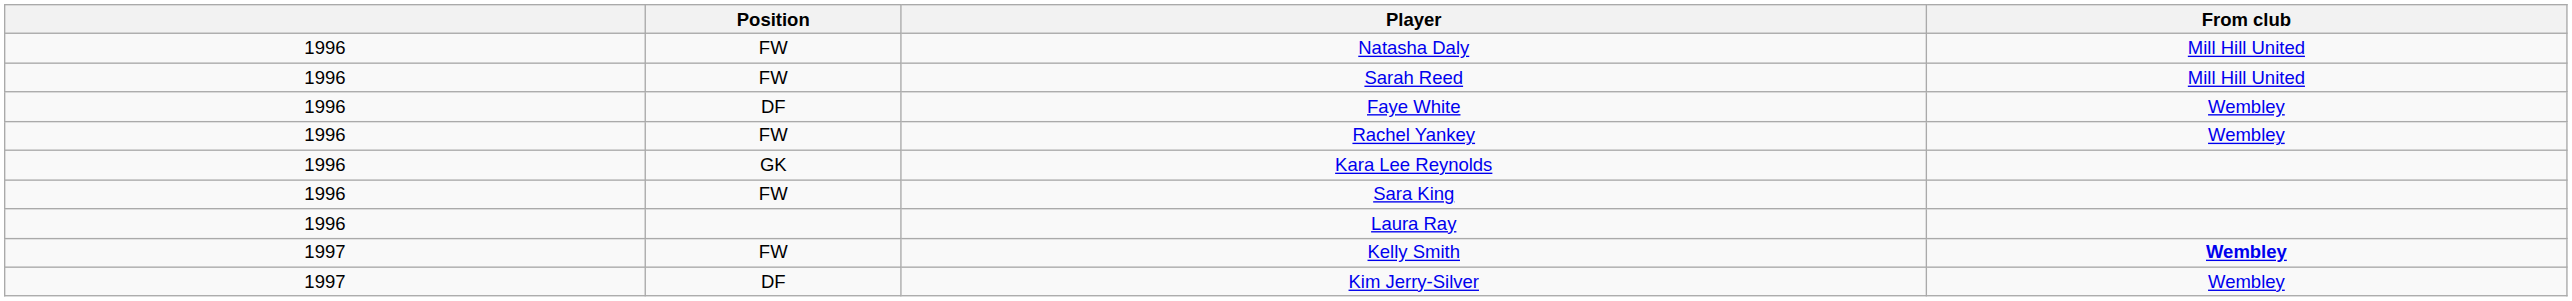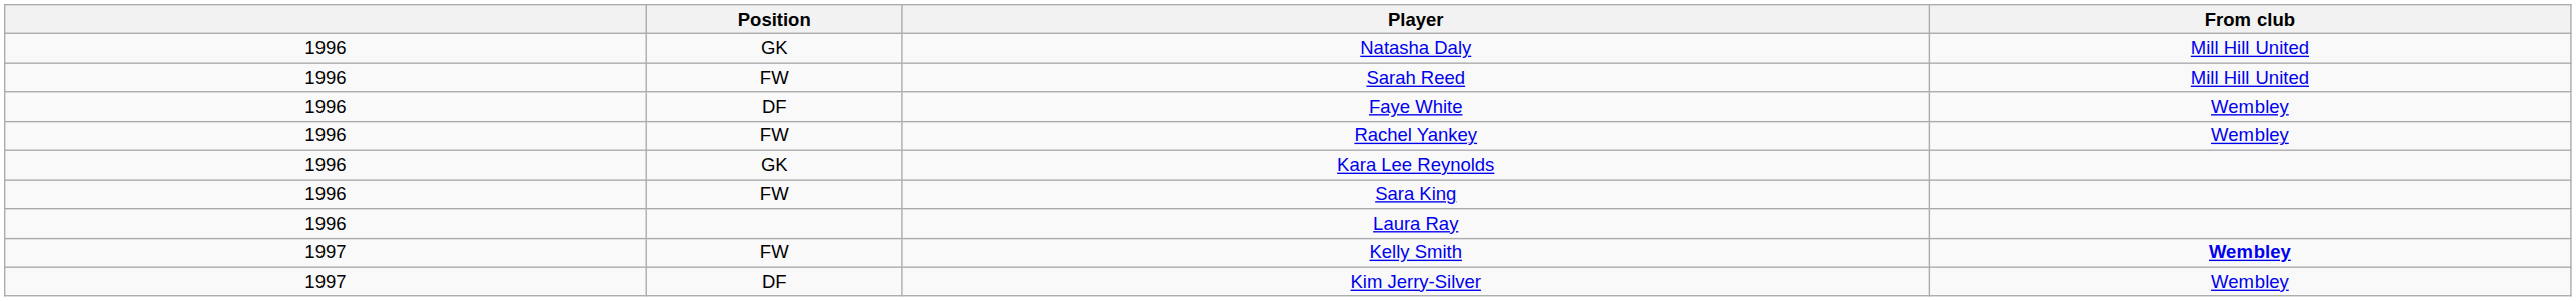 <table class="wikitable sortable" style="width:95%; text-align:center; font-size:85%; text-align:center;">
 <tr>
 <th width="25%"></th>
 <th width="10%">Position</th>
 <th>Player</th>
 <th width="25%">From club</th>
 </tr>
 <tr>
 <td>1996</td>
-<td>FW</td>
+<td>GK</td>
 <td> <a href='#'>Natasha Daly</a></td>
 <td> <a href='#'>Mill Hill United</a></td>
 </tr>
 <tr>
 <td>1996</td>
 <td>FW</td>
 <td> <a href='#'>Sarah Reed</a></td>
 <td> <a href='#'>Mill Hill United</a></td>
 </tr>
 <tr>
 <td>1996</td>
 <td>DF</td>
 <td> <a href='#'>Faye White</a></td>
 <td> <a href='#'>Wembley</a></td>
 </tr>
 <tr>
 <td>1996</td>
 <td>FW</td>
 <td> <a href='#'>Rachel Yankey</a></td>
 <td> <a href='#'>Wembley</a></td>
 </tr>
 <tr>
 <td>1996</td>
 <td>GK</td>
 <td> <a href='#'>Kara Lee Reynolds</a></td>
 <td></td>
 </tr>
 <tr>
 <td>1996</td>
 <td>FW</td>
 <td><a href='#'>Sara King</a></td>
 <td></td>
 </tr>
 <tr>
 <td>1996</td>
 <td></td>
 <td><a href='#'>Laura Ray</a></td>
 <td></td>
 </tr>
 <tr>
 <td>1997</td>
 <td>FW</td>
 <td><em></em> <a href='#'>Kelly Smith</a></td>
 <td><strong> <a href='#'>Wembley</a></strong></td>
 </tr>
 <tr>
 <td>1997</td>
 <td>DF</td>
 <td> <a href='#'>Kim Jerry-Silver</a></td>
 <td> <a href='#'>Wembley</a></td>
 </tr>
 </table>
